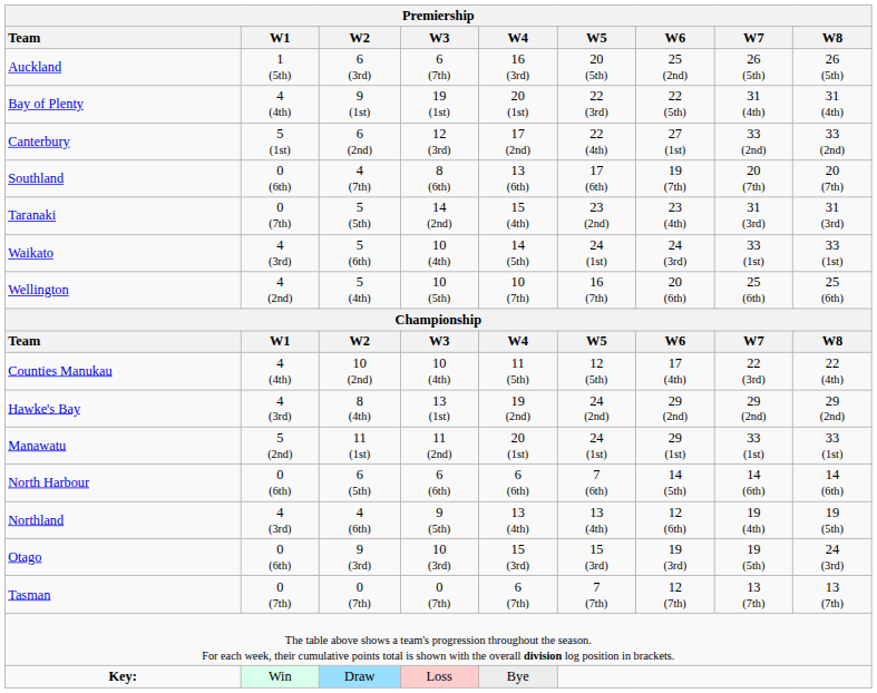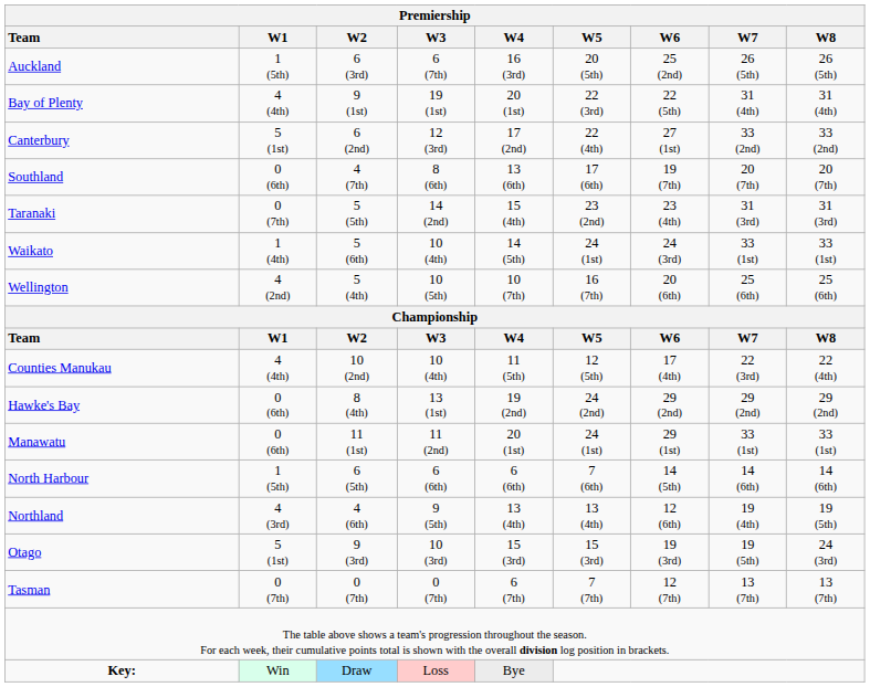 <table class="wikitable" style="text-align:center;width:80%">
 <tr>
 <th colspan=100%>Premiership</th>
 </tr>
 <tr>
 <th style="text-align:left;width:12%">Team</th>
 <th style="width:4%">W1</th>
 <th style="width:4%">W2</th>
 <th style="width:4%">W3</th>
 <th style="width:4%">W4</th>
 <th style="width:4%">W5</th>
 <th style="width:4%">W6</th>
 <th style="width:4%">W7</th>
 <th style="width:4%">W8</th>
 </tr>
 <tr>
 <td style="text-align:left"><a href='#'>Auckland</a></td>
 <td>1<br><small>(5th)</small></td>
 <td>6<br><small>(3rd)</small></td>
 <td>6<br><small>(7th)</small></td>
 <td>16<br><small>(3rd)</small></td>
 <td>20<br><small>(5th)</small></td>
 <td>25<br><small>(2nd)</small></td>
 <td>26<br><small>(5th)</small></td>
 <td>26<br><small>(5th)</small></td>
 </tr>
 <tr>
 <td style="text-align:left"><a href='#'>Bay of Plenty</a></td>
 <td>4<br><small>(4th)</small></td>
 <td>9<br><small>(1st)</small></td>
 <td>19<br><small>(1st)</small></td>
 <td>20<br><small>(1st)</small></td>
 <td>22<br><small>(3rd)</small></td>
 <td>22<br><small>(5th)</small></td>
 <td>31<br><small>(4th)</small></td>
 <td>31<br><small>(4th)</small></td>
 </tr>
 <tr>
 <td style="text-align:left"><a href='#'>Canterbury</a></td>
 <td>5<br><small>(1st)</small></td>
 <td>6<br><small>(2nd)</small></td>
 <td>12<br><small>(3rd)</small></td>
 <td>17<br><small>(2nd)</small></td>
 <td>22<br><small>(4th)</small></td>
 <td>27<br><small>(1st)</small></td>
 <td>33<br><small>(2nd)</small></td>
 <td>33<br><small>(2nd)</small></td>
 </tr>
 <tr>
 <td style="text-align:left"><a href='#'>Southland</a></td>
 <td>0<br><small>(6th)</small></td>
 <td>4<br><small>(7th)</small></td>
 <td>8<br><small>(6th)</small></td>
 <td>13<br><small>(6th)</small></td>
 <td>17<br><small>(6th)</small></td>
 <td>19<br><small>(7th)</small></td>
 <td>20<br><small>(7th)</small></td>
 <td>20<br><small>(7th)</small></td>
 </tr>
 <tr>
 <td style="text-align:left"><a href='#'>Taranaki</a></td>
 <td>0<br><small>(7th)</small></td>
 <td>5<br><small>(5th)</small></td>
 <td>14<br><small>(2nd)</small></td>
 <td>15<br><small>(4th)</small></td>
 <td>23<br><small>(2nd)</small></td>
 <td>23<br><small>(4th)</small></td>
 <td>31<br><small>(3rd)</small></td>
 <td>31<br><small>(3rd)</small></td>
 </tr>
 <tr>
 <td style="text-align:left"><a href='#'>Waikato</a></td>
-<td>4<br><small>(3rd)</small></td>
+<td>1<br><small>(4th)</small></td>
 <td>5<br><small>(6th)</small></td>
 <td>10<br><small>(4th)</small></td>
 <td>14<br><small>(5th)</small></td>
 <td>24<br><small>(1st)</small></td>
 <td>24<br><small>(3rd)</small></td>
 <td>33<br><small>(1st)</small></td>
 <td>33<br><small>(1st)</small></td>
 </tr>
 <tr>
 <td style="text-align:left"><a href='#'>Wellington</a></td>
 <td>4<br><small>(2nd)</small></td>
 <td>5<br><small>(4th)</small></td>
 <td>10<br><small>(5th)</small></td>
 <td>10<br><small>(7th)</small></td>
 <td>16<br><small>(7th)</small></td>
 <td>20<br><small>(6th)</small></td>
 <td>25<br><small>(6th)</small></td>
 <td>25<br><small>(6th)</small></td>
 </tr>
 <tr>
 <th colspan=100%>Championship</th>
 </tr>
 <tr>
 <th style="text-align:left;width:12%">Team</th>
 <th style="width:4%">W1</th>
 <th style="width:4%">W2</th>
 <th style="width:4%">W3</th>
 <th style="width:4%">W4</th>
 <th style="width:4%">W5</th>
 <th style="width:4%">W6</th>
 <th style="width:4%">W7</th>
 <th style="width:4%">W8</th>
 </tr>
 <tr>
 <td style="text-align:left"><a href='#'>Counties Manukau</a></td>
 <td>4<br><small>(4th)</small></td>
 <td>10<br><small>(2nd)</small></td>
 <td>10<br><small>(4th)</small></td>
 <td>11<br><small>(5th)</small></td>
 <td>12<br><small>(5th)</small></td>
 <td>17<br><small>(4th)</small></td>
 <td>22<br><small>(3rd)</small></td>
 <td>22<br><small>(4th)</small></td>
 </tr>
 <tr>
 <td style="text-align:left"><a href='#'>Hawke's Bay</a></td>
-<td>4<br><small>(3rd)</small></td>
+<td>0<br><small>(6th)</small></td>
 <td>8<br><small>(4th)</small></td>
 <td>13<br><small>(1st)</small></td>
 <td>19<br><small>(2nd)</small></td>
 <td>24<br><small>(2nd)</small></td>
 <td>29<br><small>(2nd)</small></td>
 <td>29<br><small>(2nd)</small></td>
 <td>29<br><small>(2nd)</small></td>
 </tr>
 <tr>
 <td style="text-align:left"><a href='#'>Manawatu</a></td>
-<td>5<br><small>(2nd)</small></td>
+<td>0<br><small>(6th)</small></td>
 <td>11<br><small>(1st)</small></td>
 <td>11<br><small>(2nd)</small></td>
 <td>20<br><small>(1st)</small></td>
 <td>24<br><small>(1st)</small></td>
 <td>29<br><small>(1st)</small></td>
 <td>33<br><small>(1st)</small></td>
 <td>33<br><small>(1st)</small></td>
 </tr>
 <tr>
 <td style="text-align:left"><a href='#'>North Harbour</a></td>
-<td>0<br><small>(6th)</small></td>
+<td>1<br><small>(5th)</small></td>
 <td>6<br><small>(5th)</small></td>
 <td>6<br><small>(6th)</small></td>
 <td>6<br><small>(6th)</small></td>
 <td>7<br><small>(6th)</small></td>
 <td>14<br><small>(5th)</small></td>
 <td>14<br><small>(6th)</small></td>
 <td>14<br><small>(6th)</small></td>
 </tr>
 <tr>
 <td style="text-align:left"><a href='#'>Northland</a></td>
 <td>4<br><small>(3rd)</small></td>
 <td>4<br><small>(6th)</small></td>
 <td>9<br><small>(5th)</small></td>
 <td>13<br><small>(4th)</small></td>
 <td>13<br><small>(4th)</small></td>
 <td>12<br><small>(6th)</small></td>
 <td>19<br><small>(4th)</small></td>
 <td>19<br><small>(5th)</small></td>
 </tr>
 <tr>
 <td style="text-align:left"><a href='#'>Otago</a></td>
-<td>0<br><small>(6th)</small></td>
+<td>5<br><small>(1st)</small></td>
 <td>9<br><small>(3rd)</small></td>
 <td>10<br><small>(3rd)</small></td>
 <td>15<br><small>(3rd)</small></td>
 <td>15<br><small>(3rd)</small></td>
 <td>19<br><small>(3rd)</small></td>
 <td>19<br><small>(5th)</small></td>
 <td>24<br><small>(3rd)</small></td>
 </tr>
 <tr>
 <td style="text-align:left"><a href='#'>Tasman</a></td>
 <td>0<br><small>(7th)</small></td>
 <td>0<br><small>(7th)</small></td>
 <td>0<br><small>(7th)</small></td>
 <td>6<br><small>(7th)</small></td>
 <td>7<br><small>(7th)</small></td>
 <td>12<br><small>(7th)</small></td>
 <td>13<br><small>(7th)</small></td>
 <td>13<br><small>(7th)</small></td>
 </tr>
 <tr>
 <td colspan="100%" style="text-align:center"><br><small>The table above shows a team's progression throughout the season.<br>For each week, their cumulative points total is shown with the overall <strong>division</strong> log position in brackets.<br></small></td>
 </tr>
 <tr>
 <td><strong>Key:</strong></td>
 <td style="background:#D8FFEB">Win</td>
 <td style="background:#97DEFF">Draw</td>
 <td style="background:#FFCCCC">Loss</td>
 <td style="background:#ECECEC">Bye</td>
 <td colspan=16></td>
 </tr>
 </table>
